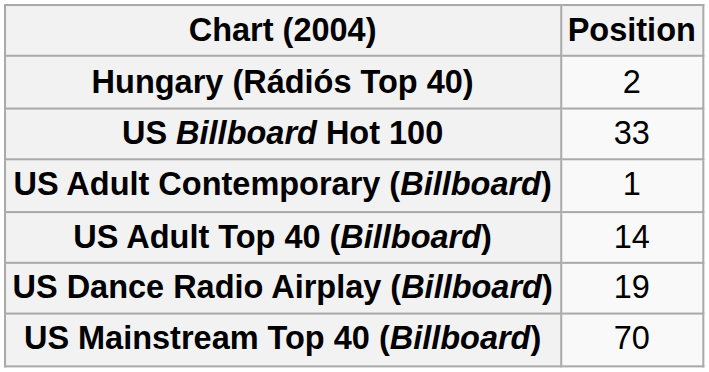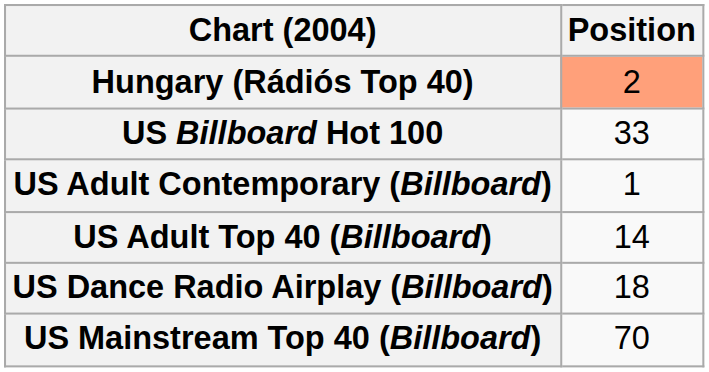 <table class="wikitable sortable plainrowheaders" style="text-align:center">
 <tr>
 <th>Chart (2004)</th>
 <th>Position</th>
 </tr>
 <tr>
 <th scope="row">Hungary (Rádiós Top 40)</th>
-<td>2</td>
+<td style="background: lightsalmon;">2</td>
 </tr>
 <tr>
 <th scope="row">US <em>Billboard</em> Hot 100</th>
 <td>33</td>
 </tr>
 <tr>
 <th scope="row">US Adult Contemporary (<em>Billboard</em>)</th>
 <td>1</td>
 </tr>
 <tr>
 <th scope="row">US Adult Top 40 (<em>Billboard</em>)</th>
 <td>14</td>
 </tr>
 <tr>
 <th scope="row">US Dance Radio Airplay (<em>Billboard</em>)</th>
-<td>19</td>
+<td>18</td>
 </tr>
 <tr>
 <th scope="row">US Mainstream Top 40 (<em>Billboard</em>)</th>
 <td>70</td>
 </tr>
 </table>
